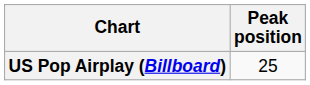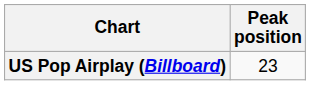 <table class="wikitable plainrowheaders" style="text-align:center;">
 <tr>
 <th>Chart</th>
 <th>Peak<br>position</th>
 </tr>
 <tr>
 <th scope=row>US Pop Airplay (<a href='#'><em>Billboard</em></a>)</th>
-<td>25</td>
+<td>23</td>
 </tr>
 </table>
